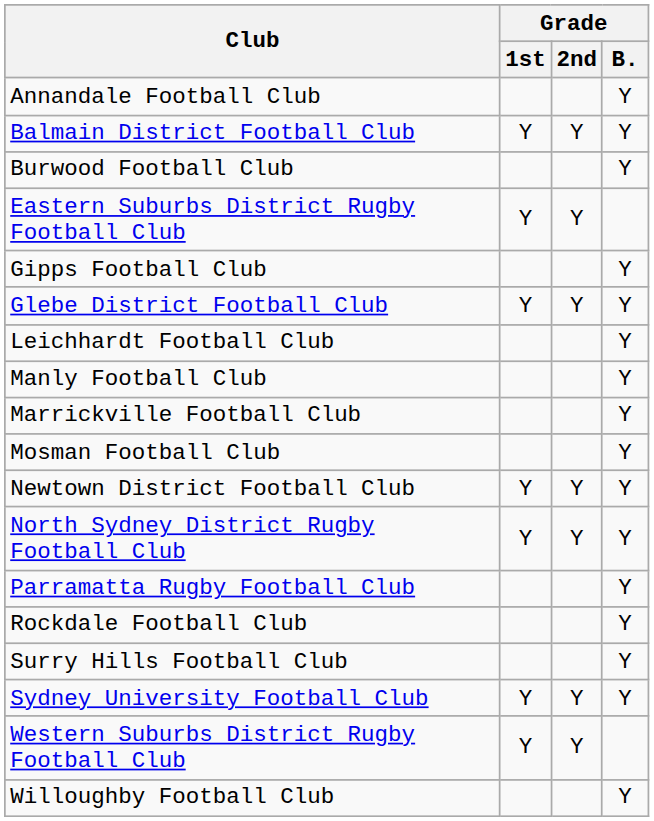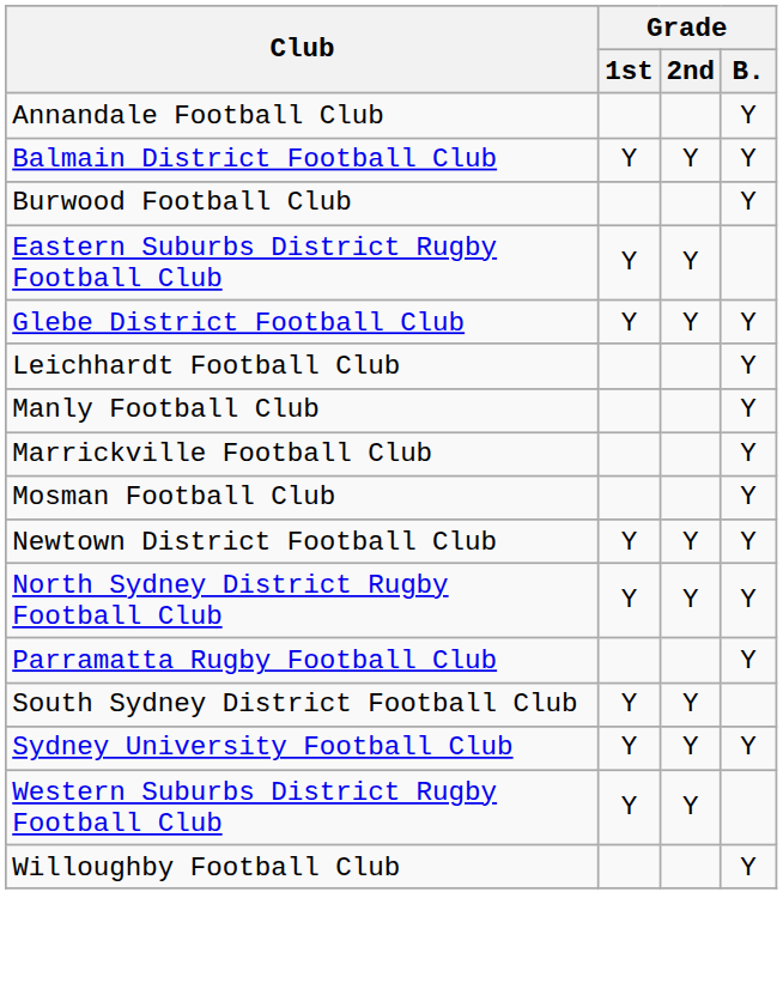 <table class="wikitable sortable mw-collapsible" style="text-align:center;">
 <tr>
 <th width="280" rowspan="2">Club</th>
 <th colspan="3">Grade</th>
 </tr>
 <tr>
 <th width="20" abbr="First">1st</th>
 <th width="20" abbr="Second">2nd</th>
 <th width="20" abbr="Boroughs">B.</th>
 </tr>
 <tr>
 <td style="text-align:left;">Annandale Football Club</td>
 <td></td>
 <td></td>
 <td>Y</td>
 </tr>
 <tr>
 <td style="text-align:left;"> <a href='#'>Balmain District Football Club</a></td>
 <td>Y</td>
 <td>Y</td>
 <td>Y</td>
 </tr>
 <tr>
 <td style="text-align:left;">Burwood Football Club</td>
 <td></td>
 <td></td>
 <td>Y</td>
 </tr>
 <tr>
 <td style="text-align:left;"> <a href='#'>Eastern Suburbs District Rugby Football Club</a></td>
 <td>Y</td>
 <td>Y</td>
 <td></td>
-</tr>
-<tr>
-<td style="text-align:left;">Gipps Football Club</td>
-<td></td>
-<td></td>
-<td>Y</td>
 </tr>
 <tr>
 <td style="text-align:left;"> <a href='#'>Glebe District Football Club</a></td>
 <td>Y</td>
 <td>Y</td>
 <td>Y</td>
 </tr>
 <tr>
 <td style="text-align:left;">Leichhardt Football Club</td>
 <td></td>
 <td></td>
 <td>Y</td>
 </tr>
 <tr>
 <td style="text-align:left;">Manly Football Club</td>
 <td></td>
 <td></td>
 <td>Y</td>
 </tr>
 <tr>
 <td style="text-align:left;">Marrickville Football Club</td>
 <td></td>
 <td></td>
 <td>Y</td>
 </tr>
 <tr>
 <td style="text-align:left;"> Mosman Football Club</td>
 <td></td>
 <td></td>
 <td>Y</td>
 </tr>
 <tr>
 <td style="text-align:left;"> Newtown District Football Club</td>
 <td>Y</td>
 <td>Y</td>
 <td>Y</td>
 </tr>
 <tr>
 <td style="text-align:left;"> <a href='#'>North Sydney District Rugby Football Club</a></td>
 <td>Y</td>
 <td>Y</td>
 <td>Y</td>
 </tr>
 <tr>
 <td style="text-align:left;"> <a href='#'>Parramatta Rugby Football Club</a></td>
 <td></td>
 <td></td>
 <td>Y</td>
 </tr>
 <tr>
-<td style="text-align:left;">Rockdale Football Club</td>
+<td style="text-align:left;"> South Sydney District Football Club</td>
+<td>Y</td>
+<td>Y</td>
 <td></td>
-<td></td>
-<td>Y</td>
-</tr>
-<tr>
-<td style="text-align:left;">Surry Hills Football Club</td>
-<td></td>
-<td></td>
-<td>Y</td>
 </tr>
 <tr>
 <td style="text-align:left;"> <a href='#'>Sydney University Football Club</a></td>
 <td>Y</td>
 <td>Y</td>
 <td>Y</td>
 </tr>
 <tr>
 <td style="text-align:left;"> <a href='#'>Western Suburbs District Rugby Football Club</a></td>
 <td>Y</td>
 <td>Y</td>
 <td></td>
 </tr>
 <tr>
 <td style="text-align:left;">Willoughby Football Club</td>
 <td></td>
 <td></td>
 <td>Y</td>
 </tr>
 </table>
